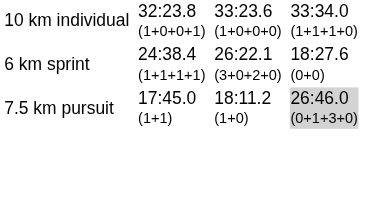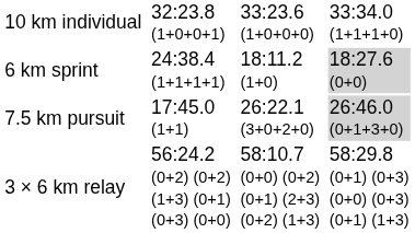 <table>
 <tr>
 <td>10 km individual<br><em></em></td>
 <td></td>
 <td>32:23.8<br><small>(1+0+0+1)</small></td>
 <td></td>
 <td>33:23.6<br><small>(1+0+0+0)</small></td>
 <td></td>
 <td>33:34.0<br><small>(1+1+1+0)</small></td>
 </tr>
 <tr>
 <td>6 km sprint<br><em></em></td>
 <td></td>
 <td>24:38.4<br><small>(1+1+1+1)</small></td>
 <td></td>
-<td>26:22.1<br><small>(3+0+2+0)</small></td>
+<td>18:11.2<br><small>(1+0)</small></td>
 <td></td>
-<td>18:27.6<br><small>(0+0)</small></td>
+<td style="background: lightgrey;">18:27.6<br><small>(0+0)</small></td>
 </tr>
 <tr>
 <td>7.5 km pursuit<br><em></em></td>
 <td></td>
 <td>17:45.0<br><small>(1+1)</small></td>
 <td></td>
-<td>18:11.2<br><small>(1+0)</small></td>
+<td>26:22.1<br><small>(3+0+2+0)</small></td>
 <td></td>
 <td style="background: lightgrey;">26:46.0<br><small>(0+1+3+0)</small></td>
 </tr>
+<tr>
+<td>3 × 6 km relay<br><em></em></td>
+<td></td>
+<td>56:24.2<br><small>(0+2) (0+2)<br>(1+3) (0+1)<br>(0+3) (0+0)</small></td>
+<td></td>
+<td>58:10.7<br><small>(0+0) (0+2)<br>(0+1) (2+3)<br>(0+2) (1+3)</small></td>
+<td></td>
+<td>58:29.8<br><small>(0+1) (0+3)<br>(0+0) (0+3)<br>(0+1) (1+3)</small></td>
+</tr>
 </table>
